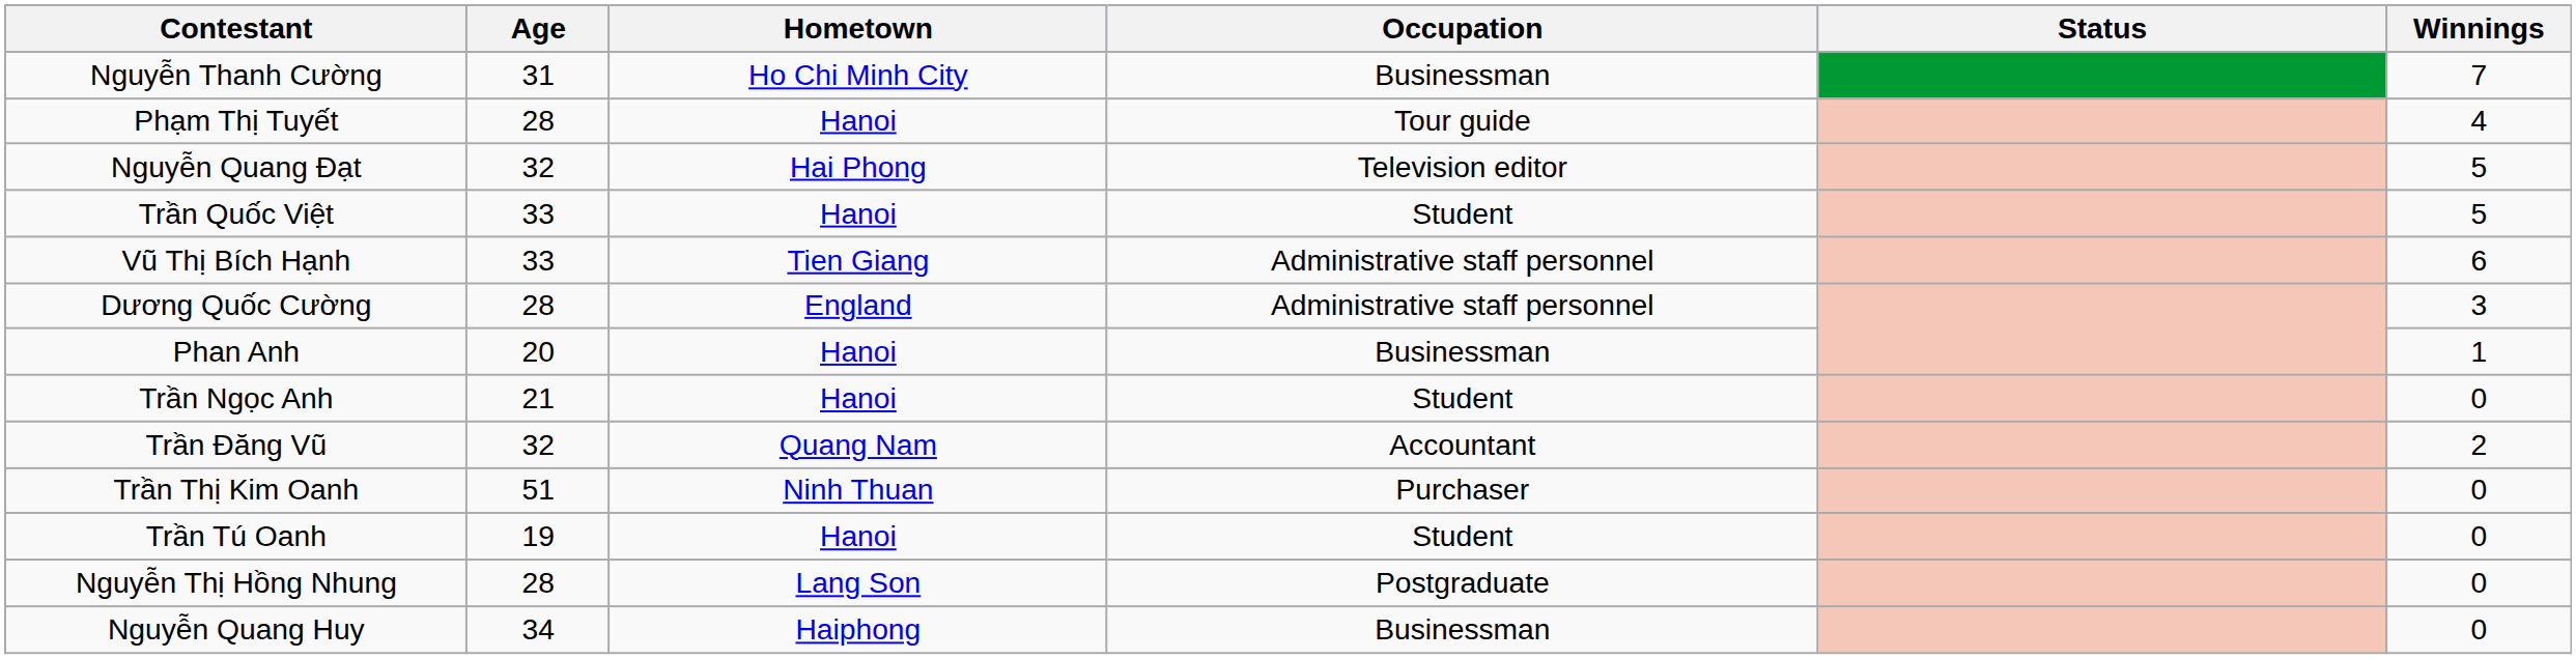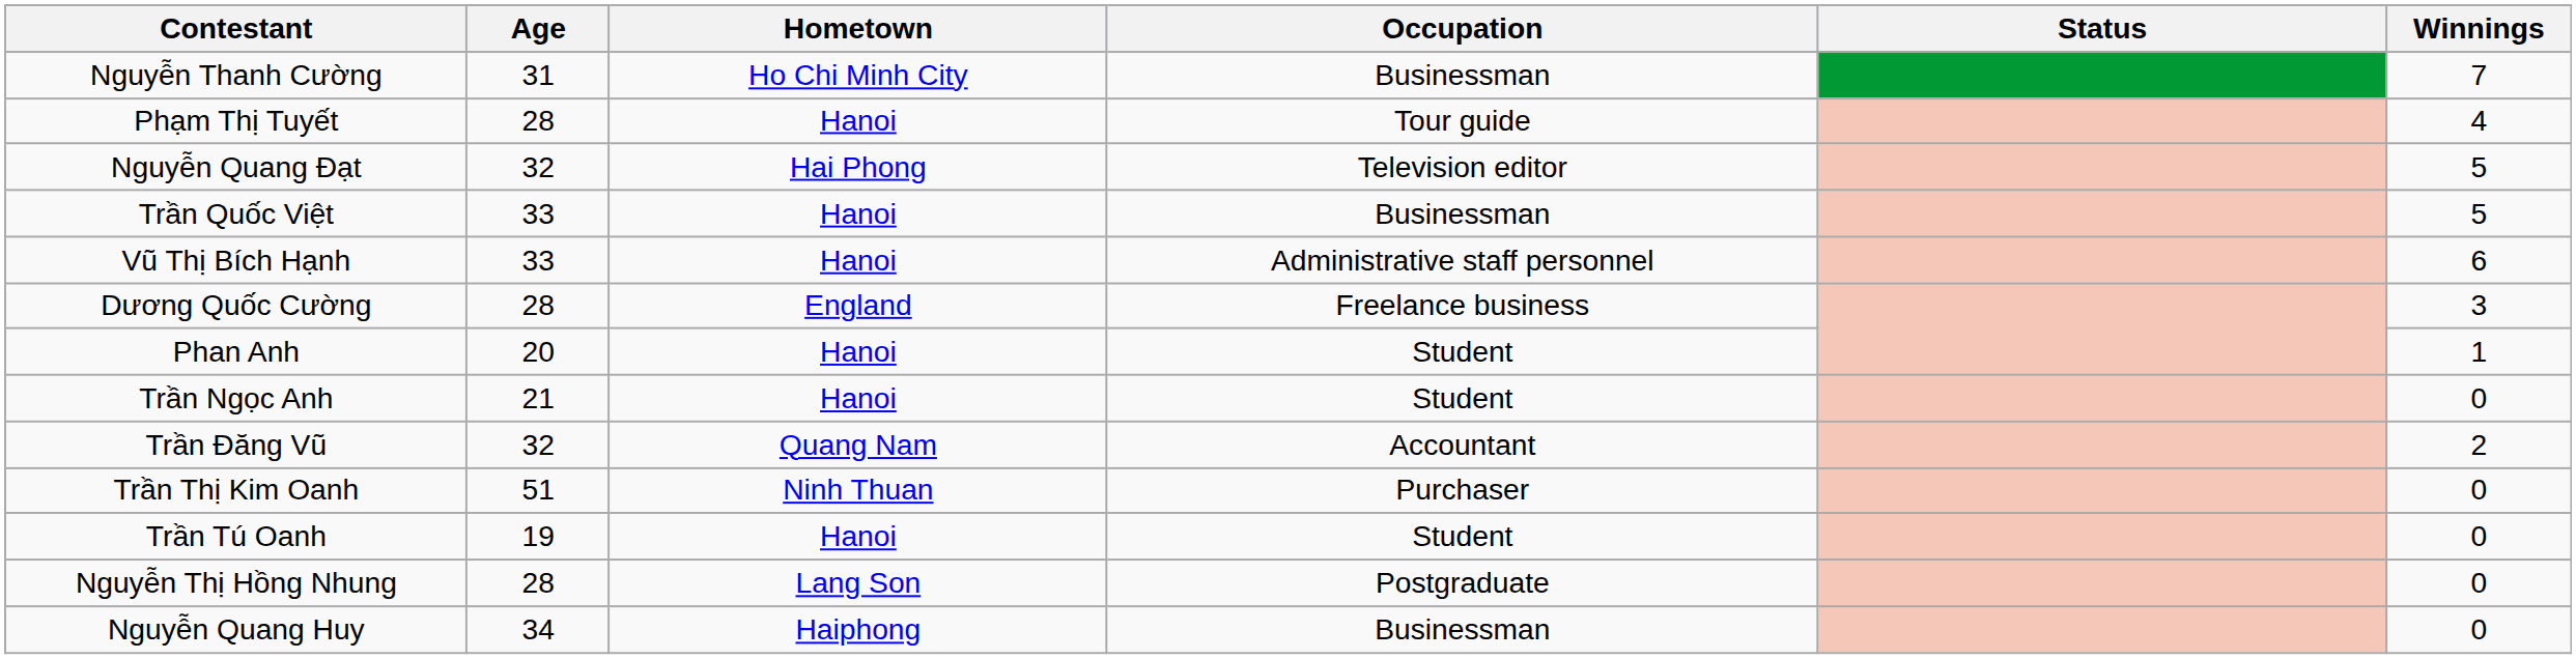 <table class="wikitable sortable" style="text-align:center; font-size:90%; width:100%;">
 <tr style="background:#C1D8FF;">
 <th style="width:13%;">Contestant</th>
 <th style="width:4%;">Age</th>
 <th style="width:14%;">Hometown</th>
 <th style="width:20%;">Occupation</th>
 <th style="width:16%;">Status</th>
 <th style="width:4%;">Winnings</th>
 </tr>
 <tr>
 <td>Nguyễn Thanh Cường</td>
 <td>31</td>
 <td><a href='#'>Ho Chi Minh City</a></td>
 <td>Businessman</td>
 <td style="background:#093;"><span></span></td>
 <td>7</td>
 </tr>
 <tr>
 <td>Phạm Thị Tuyết</td>
 <td>28</td>
 <td><a href='#'>Hanoi</a></td>
 <td>Tour guide</td>
 <td style="background:#f4c7b8; text-align:center;"></td>
 <td>4</td>
 </tr>
 <tr>
 <td>Nguyễn Quang Đạt</td>
 <td>32</td>
 <td><a href='#'>Hai Phong</a></td>
 <td>Television editor</td>
 <td style="background:#f4c7b8; text-align:center;"></td>
 <td>5</td>
 </tr>
 <tr>
 <td>Trần Quốc Việt</td>
 <td>33</td>
 <td><a href='#'>Hanoi</a></td>
-<td>Student</td>
+<td>Businessman</td>
 <td style="background:#f4c7b8; text-align:center;"></td>
 <td>5</td>
 </tr>
 <tr>
 <td>Vũ Thị Bích Hạnh</td>
 <td>33</td>
-<td><a href='#'>Tien Giang</a></td>
+<td><a href='#'>Hanoi</a></td>
 <td>Administrative staff personnel</td>
 <td style="background:#f4c7b8; text-align:center;"></td>
 <td>6</td>
 </tr>
 <tr>
 <td>Dương Quốc Cường</td>
 <td>28</td>
 <td><a href='#'>England</a></td>
-<td>Administrative staff personnel</td>
+<td>Freelance business</td>
 <td rowspan="2" style="background:#f4c7b8; text-align:center;"></td>
 <td>3</td>
 </tr>
 <tr>
 <td>Phan Anh</td>
 <td>20</td>
 <td><a href='#'>Hanoi</a></td>
-<td>Businessman</td>
+<td>Student</td>
 <td>1</td>
 </tr>
 <tr>
 <td>Trần Ngọc Anh</td>
 <td>21</td>
 <td><a href='#'>Hanoi</a></td>
 <td>Student</td>
 <td style="background:#f4c7b8; text-align:center;"></td>
 <td>0</td>
 </tr>
 <tr>
 <td>Trần Đăng Vũ</td>
 <td>32</td>
 <td><a href='#'>Quang Nam</a></td>
 <td>Accountant</td>
 <td style="background:#f4c7b8; text-align:center;"></td>
 <td>2</td>
 </tr>
 <tr>
 <td>Trần Thị Kim Oanh</td>
 <td>51</td>
 <td><a href='#'>Ninh Thuan</a></td>
 <td>Purchaser</td>
 <td style="background:#f4c7b8; text-align:center;"></td>
 <td>0</td>
 </tr>
 <tr>
 <td>Trần Tú Oanh</td>
 <td>19</td>
 <td><a href='#'>Hanoi</a></td>
 <td>Student</td>
 <td style="background:#f4c7b8; text-align:center;"></td>
 <td>0</td>
 </tr>
 <tr>
 <td>Nguyễn Thị Hồng Nhung</td>
 <td>28</td>
 <td><a href='#'>Lang Son</a></td>
 <td>Postgraduate</td>
 <td style="background:#f4c7b8; text-align:center;"></td>
 <td>0</td>
 </tr>
 <tr>
 <td>Nguyễn Quang Huy</td>
 <td>34</td>
 <td><a href='#'>Haiphong</a></td>
 <td>Businessman</td>
 <td style="background:#f4c7b8; text-align:center;"></td>
 <td>0</td>
 </tr>
 </table>
